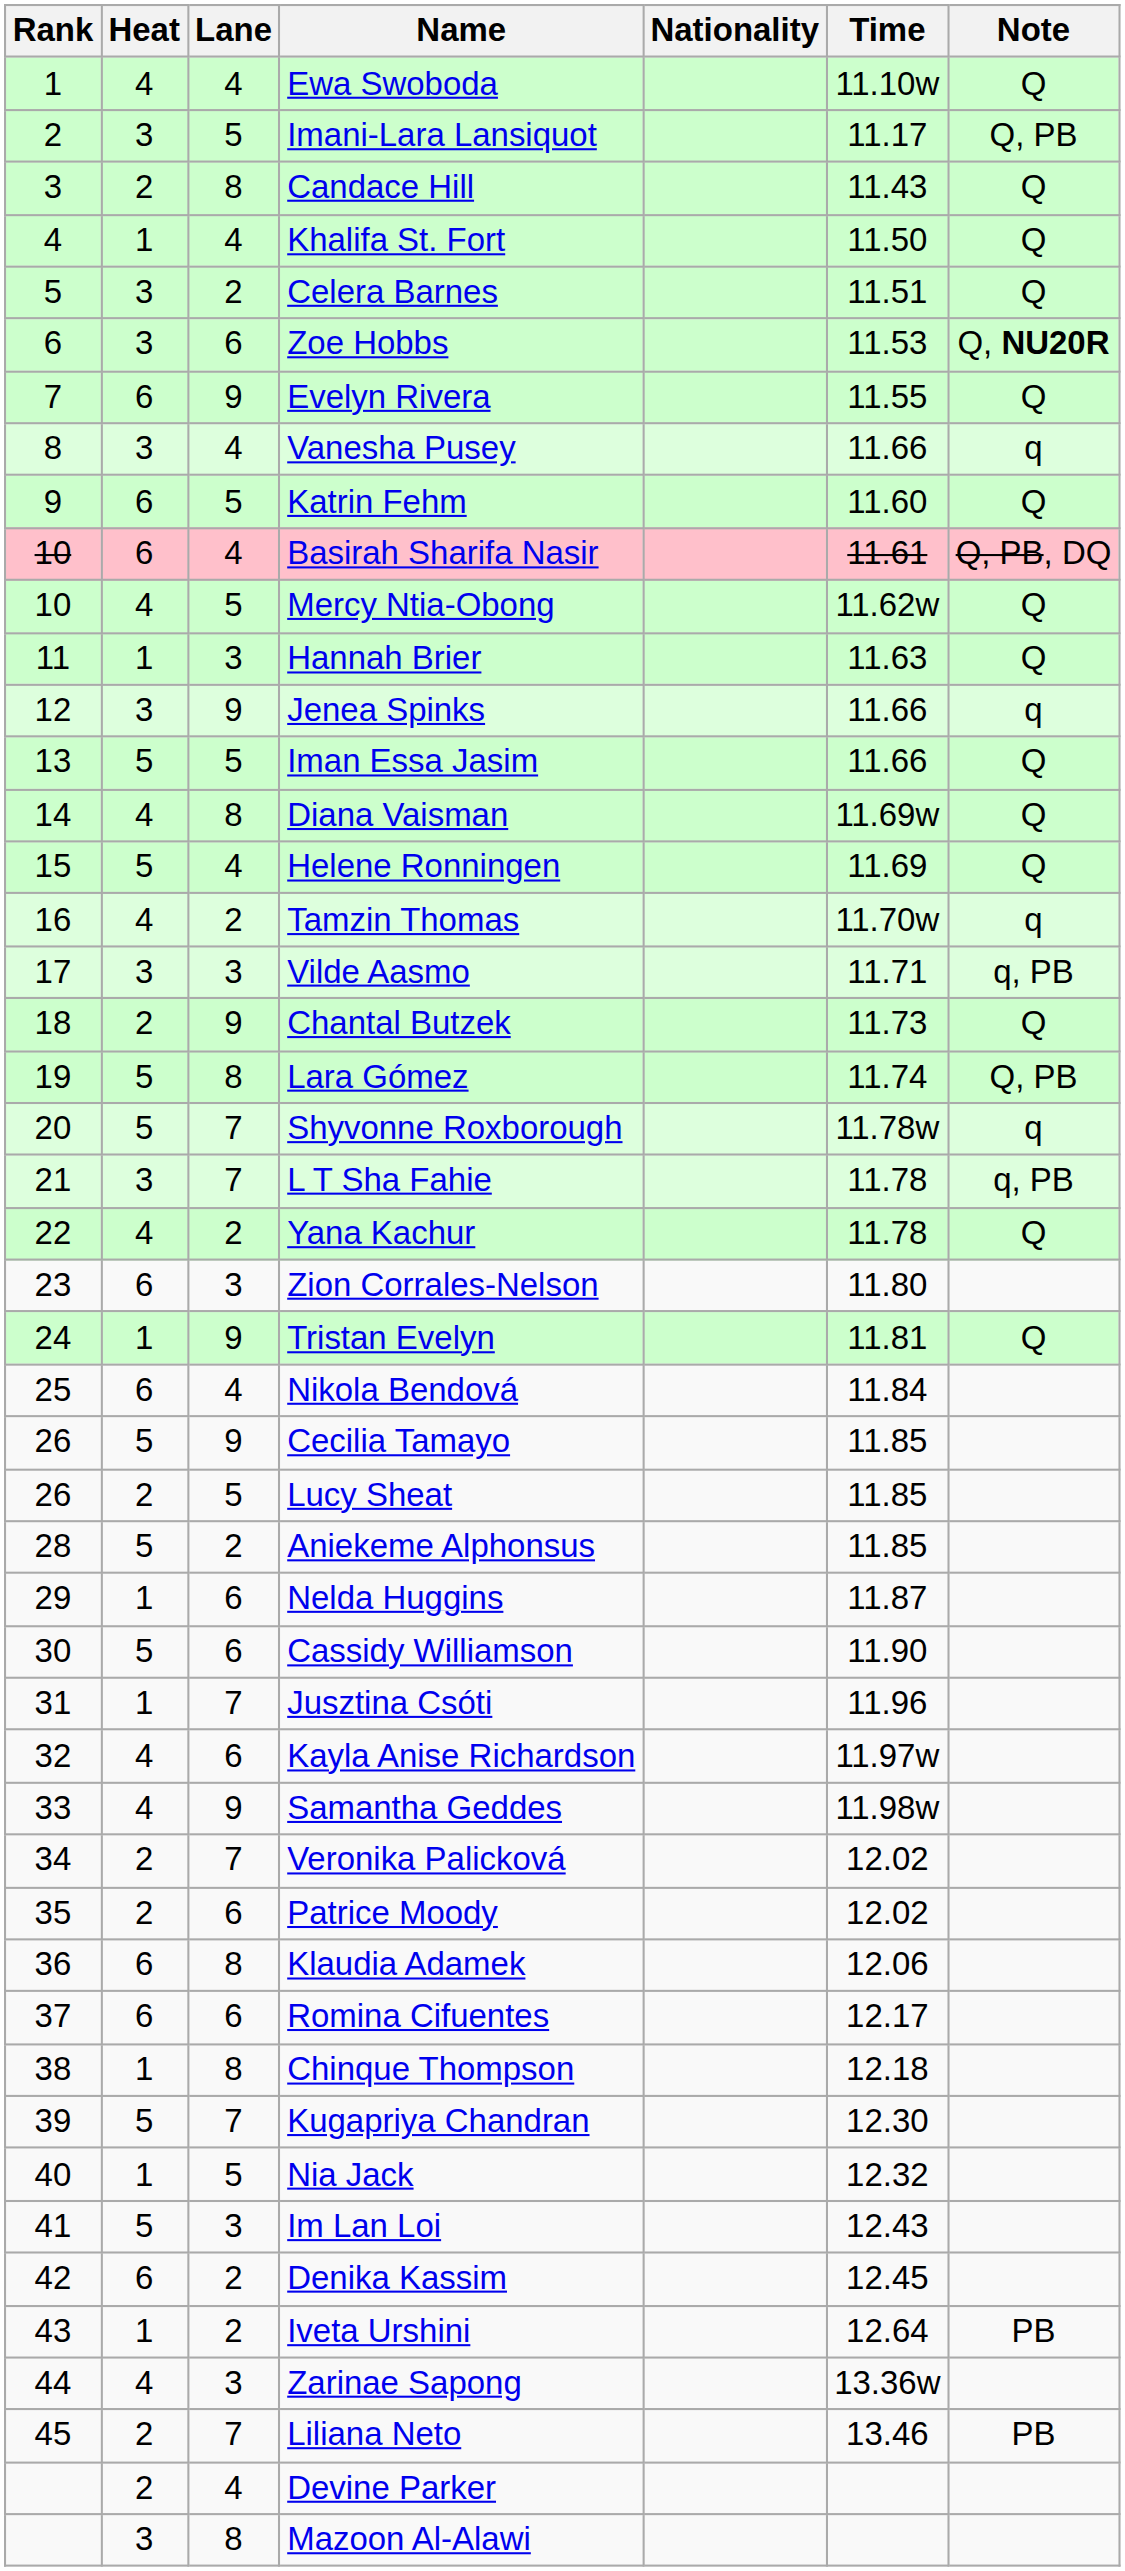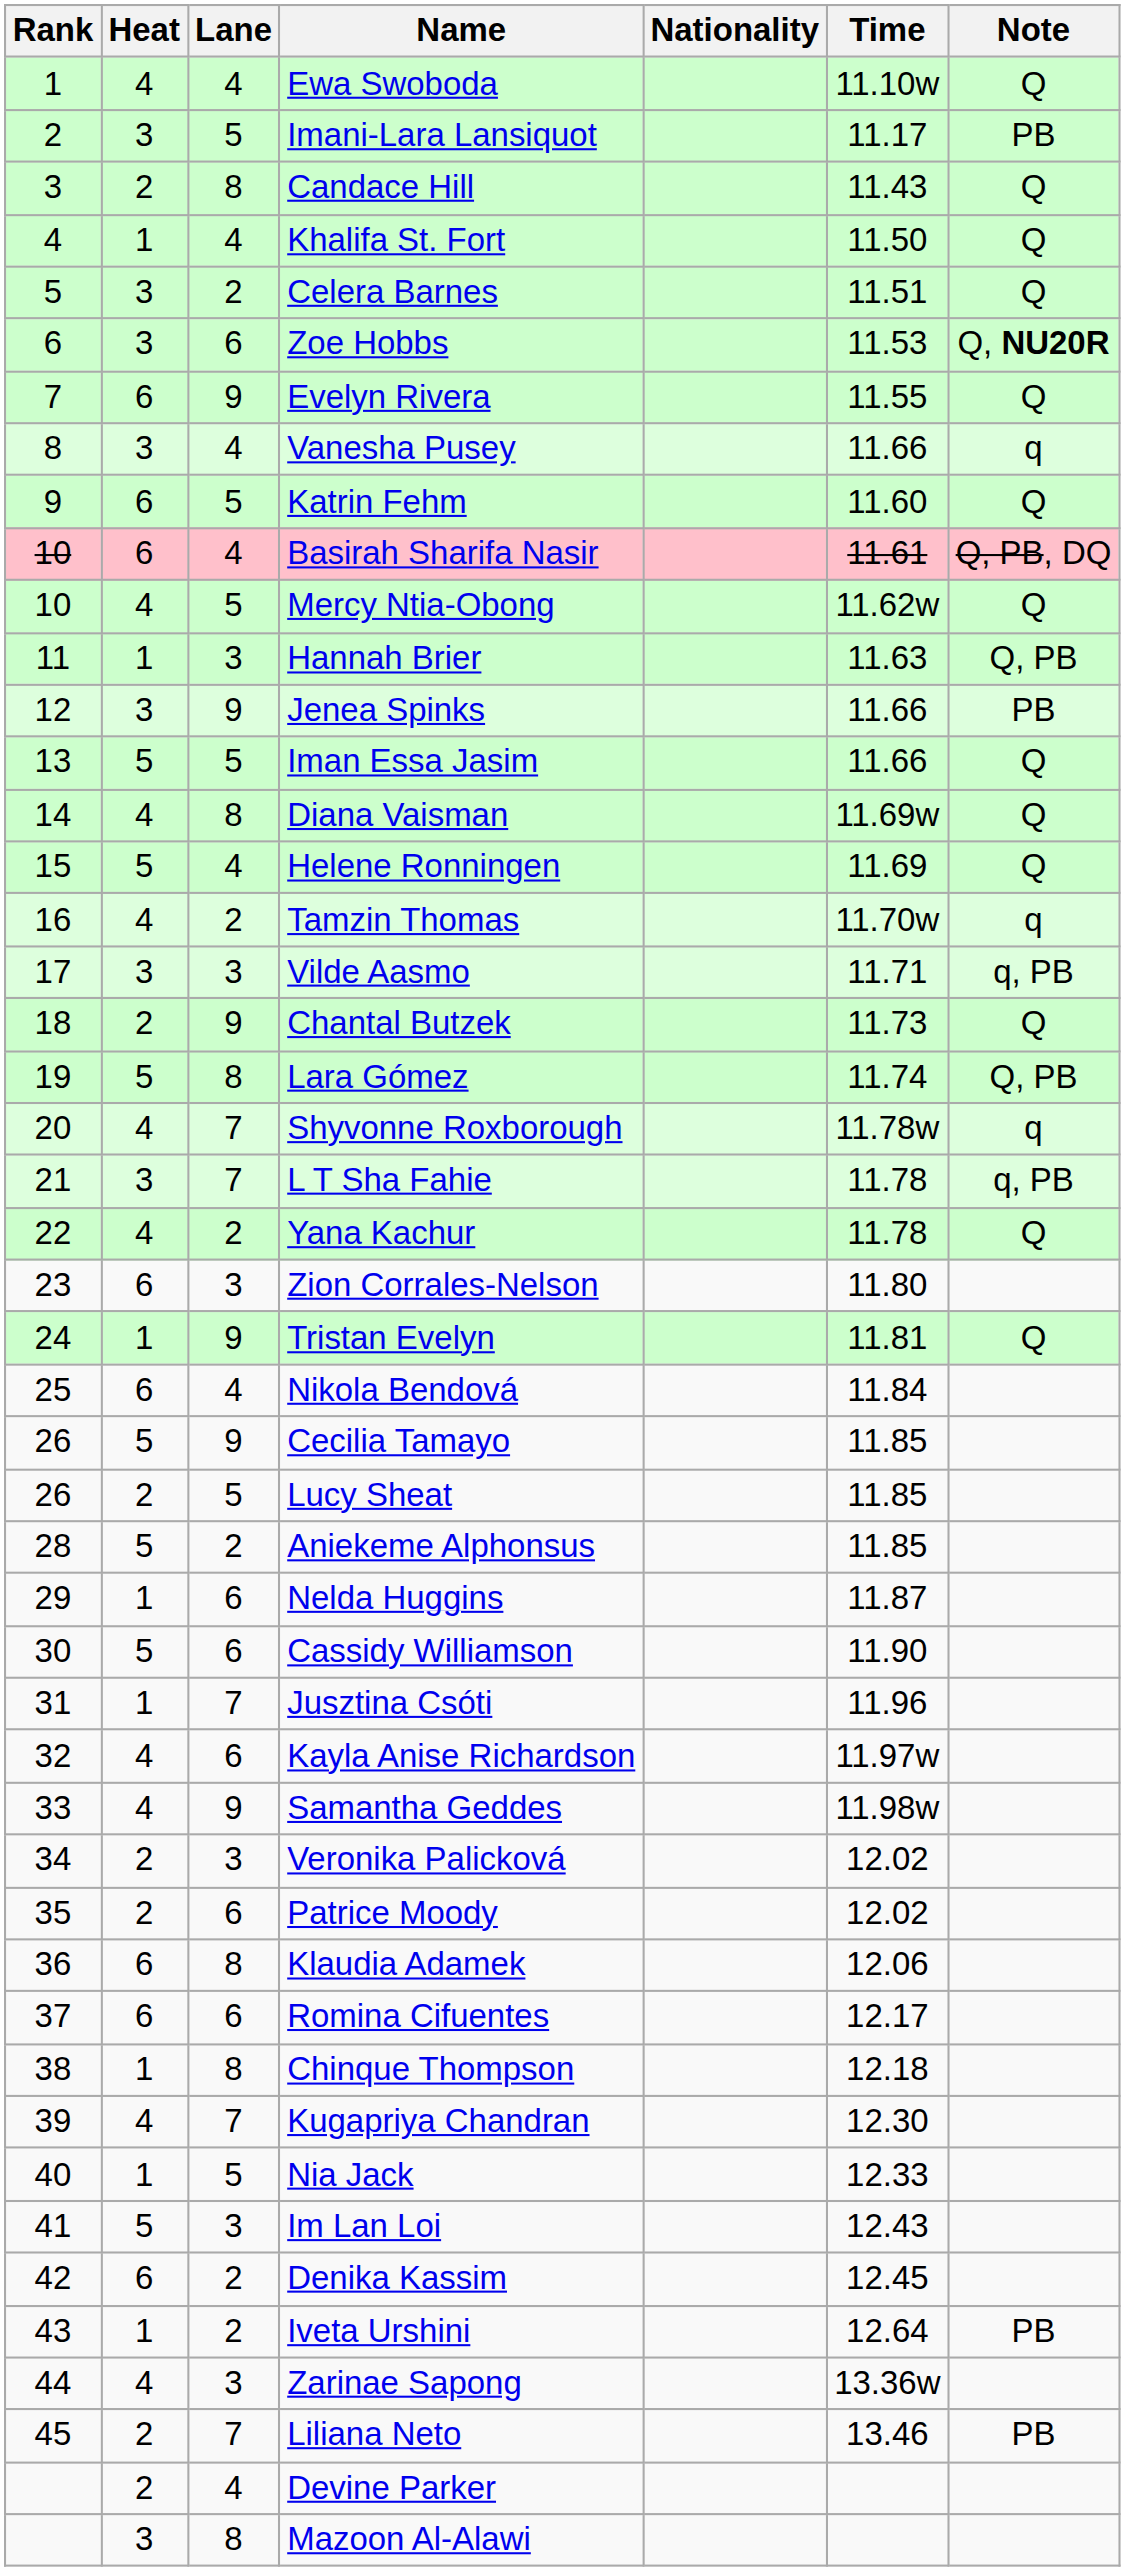 <table class="wikitable sortable" style="text-align:center">
 <tr>
 <th>Rank</th>
 <th>Heat</th>
 <th>Lane</th>
 <th>Name</th>
 <th>Nationality</th>
 <th>Time</th>
 <th>Note</th>
 </tr>
 <tr bgcolor=ccffcc>
 <td>1</td>
 <td>4</td>
 <td>4</td>
 <td align=left><a href='#'>Ewa Swoboda</a></td>
 <td align=left></td>
 <td>11.10w</td>
 <td>Q</td>
 </tr>
 <tr bgcolor=ccffcc>
 <td>2</td>
 <td>3</td>
 <td>5</td>
 <td align=left><a href='#'>Imani-Lara Lansiquot</a></td>
 <td align=left></td>
 <td>11.17</td>
-<td>Q, PB</td>
+<td>PB</td>
 </tr>
 <tr bgcolor=ccffcc>
 <td>3</td>
 <td>2</td>
 <td>8</td>
 <td align=left><a href='#'>Candace Hill</a></td>
 <td align=left></td>
 <td>11.43</td>
 <td>Q</td>
 </tr>
 <tr bgcolor=ccffcc>
 <td>4</td>
 <td>1</td>
 <td>4</td>
 <td align=left><a href='#'>Khalifa St. Fort</a></td>
 <td align=left></td>
 <td>11.50</td>
 <td>Q</td>
 </tr>
 <tr bgcolor=ccffcc>
 <td>5</td>
 <td>3</td>
 <td>2</td>
 <td align=left><a href='#'>Celera Barnes</a></td>
 <td align=left></td>
 <td>11.51</td>
 <td>Q</td>
 </tr>
 <tr bgcolor=ccffcc>
 <td>6</td>
 <td>3</td>
 <td>6</td>
 <td align=left><a href='#'>Zoe Hobbs</a></td>
 <td align=left></td>
 <td>11.53</td>
 <td>Q, <strong>NU20R</strong></td>
 </tr>
 <tr bgcolor=ccffcc>
 <td>7</td>
 <td>6</td>
 <td>9</td>
 <td align=left><a href='#'>Evelyn Rivera</a></td>
 <td align=left></td>
 <td>11.55</td>
 <td>Q</td>
 </tr>
 <tr bgcolor=ddffdd>
 <td>8</td>
 <td>3</td>
 <td>4</td>
 <td align=left><a href='#'>Vanesha Pusey</a></td>
 <td align=left></td>
 <td>11.66</td>
 <td>q</td>
 </tr>
 <tr bgcolor=ccffcc>
 <td>9</td>
 <td>6</td>
 <td>5</td>
 <td align=left><a href='#'>Katrin Fehm</a></td>
 <td align=left></td>
 <td>11.60</td>
 <td>Q</td>
 </tr>
 <tr bgcolor=pink>
 <td><s>10 </s></td>
 <td>6</td>
 <td>4</td>
 <td align=left><a href='#'>Basirah Sharifa Nasir</a></td>
 <td align=left></td>
 <td><s>11.61 </s></td>
 <td><s>Q, PB</s>, DQ</td>
 </tr>
 <tr bgcolor=ccffcc>
 <td>10</td>
 <td>4</td>
 <td>5</td>
 <td align=left><a href='#'>Mercy Ntia-Obong</a></td>
 <td align=left></td>
 <td>11.62w</td>
 <td>Q</td>
 </tr>
 <tr bgcolor=ccffcc>
 <td>11</td>
 <td>1</td>
 <td>3</td>
 <td align=left><a href='#'>Hannah Brier</a></td>
 <td align=left></td>
 <td>11.63</td>
-<td>Q</td>
+<td>Q, PB</td>
 </tr>
 <tr bgcolor=ddffdd>
 <td>12</td>
 <td>3</td>
 <td>9</td>
 <td align=left><a href='#'>Jenea Spinks</a></td>
 <td align=left></td>
 <td>11.66</td>
-<td>q</td>
+<td>PB</td>
 </tr>
 <tr bgcolor=ccffcc>
 <td>13</td>
 <td>5</td>
 <td>5</td>
 <td align=left><a href='#'>Iman Essa Jasim</a></td>
 <td align=left></td>
 <td>11.66</td>
 <td>Q</td>
 </tr>
 <tr bgcolor=ccffcc>
 <td>14</td>
 <td>4</td>
 <td>8</td>
 <td align=left><a href='#'>Diana Vaisman</a></td>
 <td align=left></td>
 <td>11.69w</td>
 <td>Q</td>
 </tr>
 <tr bgcolor=ccffcc>
 <td>15</td>
 <td>5</td>
 <td>4</td>
 <td align=left><a href='#'>Helene Ronningen</a></td>
 <td align=left></td>
 <td>11.69</td>
 <td>Q</td>
 </tr>
 <tr bgcolor=ddffdd>
 <td>16</td>
 <td>4</td>
 <td>2</td>
 <td align=left><a href='#'>Tamzin Thomas</a></td>
 <td align=left></td>
 <td>11.70w</td>
 <td>q</td>
 </tr>
 <tr bgcolor=ddffdd>
 <td>17</td>
 <td>3</td>
 <td>3</td>
 <td align=left><a href='#'>Vilde Aasmo</a></td>
 <td align=left></td>
 <td>11.71</td>
 <td>q, PB</td>
 </tr>
 <tr bgcolor=ccffcc>
 <td>18</td>
 <td>2</td>
 <td>9</td>
 <td align=left><a href='#'>Chantal Butzek</a></td>
 <td align=left></td>
 <td>11.73</td>
 <td>Q</td>
 </tr>
 <tr bgcolor=ccffcc>
 <td>19</td>
 <td>5</td>
 <td>8</td>
 <td align=left><a href='#'>Lara Gómez</a></td>
 <td align=left></td>
 <td>11.74</td>
 <td>Q, PB</td>
 </tr>
 <tr bgcolor=ddffdd>
 <td>20</td>
-<td>5</td>
+<td>4</td>
 <td>7</td>
 <td align=left><a href='#'>Shyvonne Roxborough</a></td>
 <td align=left></td>
 <td>11.78w</td>
 <td>q</td>
 </tr>
 <tr bgcolor=ddffdd>
 <td>21</td>
 <td>3</td>
 <td>7</td>
 <td align=left><a href='#'>L T Sha Fahie</a></td>
 <td align=left></td>
 <td>11.78</td>
 <td>q, PB</td>
 </tr>
 <tr bgcolor=ccffcc>
 <td>22</td>
 <td>4</td>
 <td>2</td>
 <td align=left><a href='#'>Yana Kachur</a></td>
 <td align=left></td>
 <td>11.78</td>
 <td>Q</td>
 </tr>
 <tr>
 <td>23</td>
 <td>6</td>
 <td>3</td>
 <td align=left><a href='#'>Zion Corrales-Nelson</a></td>
 <td align=left></td>
 <td>11.80</td>
 <td></td>
 </tr>
 <tr bgcolor=ccffcc>
 <td>24</td>
 <td>1</td>
 <td>9</td>
 <td align=left><a href='#'>Tristan Evelyn</a></td>
 <td align=left></td>
 <td>11.81</td>
 <td>Q</td>
 </tr>
 <tr>
 <td>25</td>
 <td>6</td>
 <td>4</td>
 <td align=left><a href='#'>Nikola Bendová</a></td>
 <td align=left></td>
 <td>11.84</td>
 <td></td>
 </tr>
 <tr>
 <td>26</td>
 <td>5</td>
 <td>9</td>
 <td align=left><a href='#'>Cecilia Tamayo</a></td>
 <td align=left></td>
 <td>11.85</td>
 <td></td>
 </tr>
 <tr>
 <td>26</td>
 <td>2</td>
 <td>5</td>
 <td align=left><a href='#'>Lucy Sheat</a></td>
 <td align=left></td>
 <td>11.85</td>
 <td></td>
 </tr>
 <tr>
 <td>28</td>
 <td>5</td>
 <td>2</td>
 <td align=left><a href='#'>Aniekeme Alphonsus</a></td>
 <td align=left></td>
 <td>11.85</td>
 <td></td>
 </tr>
 <tr>
 <td>29</td>
 <td>1</td>
 <td>6</td>
 <td align=left><a href='#'>Nelda Huggins</a></td>
 <td align=left></td>
 <td>11.87</td>
 <td></td>
 </tr>
 <tr>
 <td>30</td>
 <td>5</td>
 <td>6</td>
 <td align=left><a href='#'>Cassidy Williamson</a></td>
 <td align=left></td>
 <td>11.90</td>
 <td></td>
 </tr>
 <tr>
 <td>31</td>
 <td>1</td>
 <td>7</td>
 <td align=left><a href='#'>Jusztina Csóti</a></td>
 <td align=left></td>
 <td>11.96</td>
 <td></td>
 </tr>
 <tr>
 <td>32</td>
 <td>4</td>
 <td>6</td>
 <td align=left><a href='#'>Kayla Anise Richardson</a></td>
 <td align=left></td>
 <td>11.97w</td>
 <td></td>
 </tr>
 <tr>
 <td>33</td>
 <td>4</td>
 <td>9</td>
 <td align=left><a href='#'>Samantha Geddes</a></td>
 <td align=left></td>
 <td>11.98w</td>
 <td></td>
 </tr>
 <tr>
 <td>34</td>
 <td>2</td>
-<td>7</td>
+<td>3</td>
 <td align=left><a href='#'>Veronika Palicková</a></td>
 <td align=left></td>
 <td>12.02</td>
 <td></td>
 </tr>
 <tr>
 <td>35</td>
 <td>2</td>
 <td>6</td>
 <td align=left><a href='#'>Patrice Moody</a></td>
 <td align=left></td>
 <td>12.02</td>
 <td></td>
 </tr>
 <tr>
 <td>36</td>
 <td>6</td>
 <td>8</td>
 <td align=left><a href='#'>Klaudia Adamek</a></td>
 <td align=left></td>
 <td>12.06</td>
 <td></td>
 </tr>
 <tr>
 <td>37</td>
 <td>6</td>
 <td>6</td>
 <td align=left><a href='#'>Romina Cifuentes</a></td>
 <td align=left></td>
 <td>12.17</td>
 <td></td>
 </tr>
 <tr>
 <td>38</td>
 <td>1</td>
 <td>8</td>
 <td align=left><a href='#'>Chinque Thompson</a></td>
 <td align=left></td>
 <td>12.18</td>
 <td></td>
 </tr>
 <tr>
 <td>39</td>
-<td>5</td>
+<td>4</td>
 <td>7</td>
 <td align=left><a href='#'>Kugapriya Chandran</a></td>
 <td align=left></td>
 <td>12.30</td>
 <td></td>
 </tr>
 <tr>
 <td>40</td>
 <td>1</td>
 <td>5</td>
 <td align=left><a href='#'>Nia Jack</a></td>
 <td align=left></td>
-<td>12.32</td>
+<td>12.33</td>
 <td></td>
 </tr>
 <tr>
 <td>41</td>
 <td>5</td>
 <td>3</td>
 <td align=left><a href='#'>Im Lan Loi</a></td>
 <td align=left></td>
 <td>12.43</td>
 <td></td>
 </tr>
 <tr>
 <td>42</td>
 <td>6</td>
 <td>2</td>
 <td align=left><a href='#'>Denika Kassim</a></td>
 <td align=left></td>
 <td>12.45</td>
 <td></td>
 </tr>
 <tr>
 <td>43</td>
 <td>1</td>
 <td>2</td>
 <td align=left><a href='#'>Iveta Urshini</a></td>
 <td align=left></td>
 <td>12.64</td>
 <td>PB</td>
 </tr>
 <tr>
 <td>44</td>
 <td>4</td>
 <td>3</td>
 <td align=left><a href='#'>Zarinae Sapong</a></td>
 <td align=left></td>
 <td>13.36w</td>
 <td></td>
 </tr>
 <tr>
 <td>45</td>
 <td>2</td>
 <td>7</td>
 <td align=left><a href='#'>Liliana Neto</a></td>
 <td align=left></td>
 <td>13.46</td>
 <td>PB</td>
 </tr>
 <tr>
 <td></td>
 <td>2</td>
 <td>4</td>
 <td align=left><a href='#'>Devine Parker</a></td>
 <td align=left></td>
 <td></td>
 <td></td>
 </tr>
 <tr>
 <td></td>
 <td>3</td>
 <td>8</td>
 <td align=left><a href='#'>Mazoon Al-Alawi</a></td>
 <td align=left></td>
 <td></td>
 <td></td>
 </tr>
 </table>
